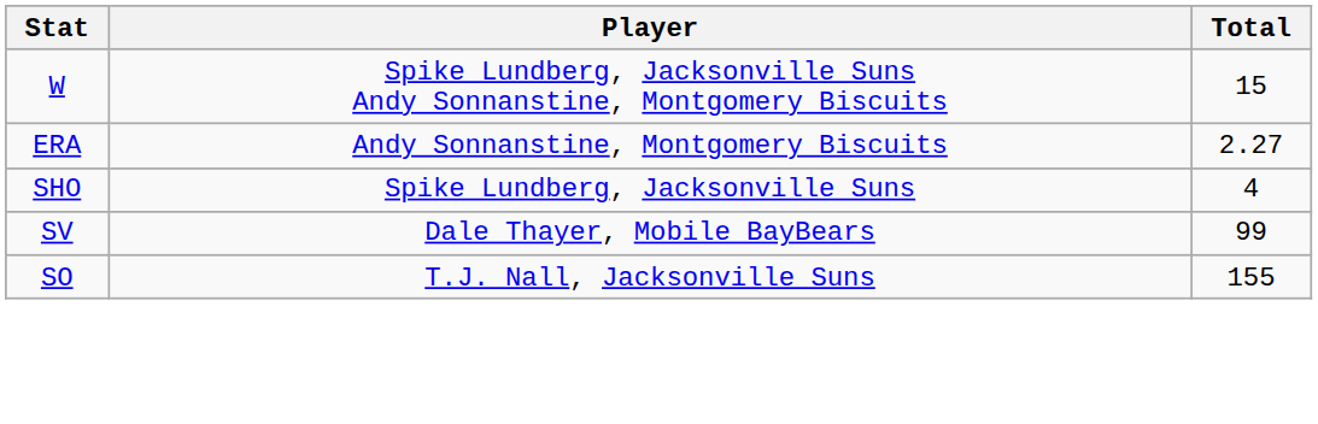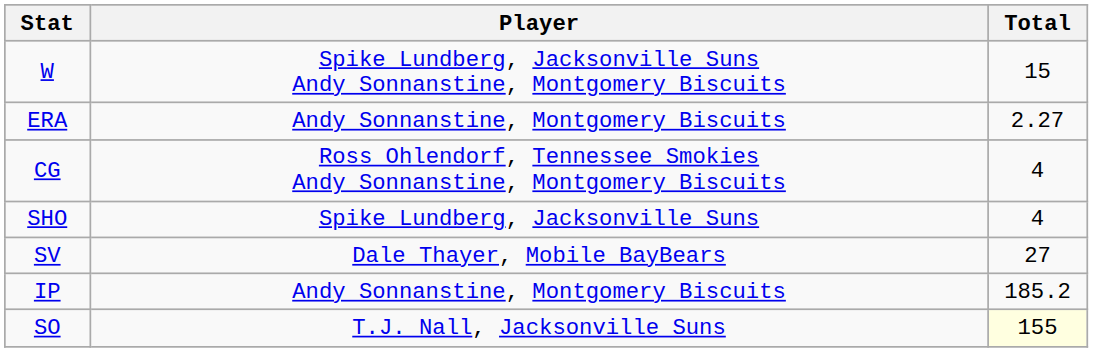 <table class="wikitable" width="40%" style="text-align:center;">
 <tr>
 <th width="5%">Stat</th>
 <th width="60%">Player</th>
 <th width="5%">Total</th>
 </tr>
 <tr>
 <td><a href='#'>W</a></td>
 <td><a href='#'>Spike Lundberg</a>, <a href='#'>Jacksonville Suns</a> <br> <a href='#'>Andy Sonnanstine</a>, <a href='#'>Montgomery Biscuits</a></td>
 <td>15</td>
 </tr>
 <tr>
 <td><a href='#'>ERA</a></td>
 <td><a href='#'>Andy Sonnanstine</a>, <a href='#'>Montgomery Biscuits</a></td>
 <td>2.27</td>
 </tr>
 <tr>
+<td><a href='#'>CG</a></td>
+<td><a href='#'>Ross Ohlendorf</a>, <a href='#'>Tennessee Smokies</a> <br> <a href='#'>Andy Sonnanstine</a>, <a href='#'>Montgomery Biscuits</a></td>
+<td>4</td>
+</tr>
+<tr>
 <td><a href='#'>SHO</a></td>
 <td><a href='#'>Spike Lundberg</a>, <a href='#'>Jacksonville Suns</a></td>
 <td>4</td>
 </tr>
 <tr>
 <td><a href='#'>SV</a></td>
 <td><a href='#'>Dale Thayer</a>, <a href='#'>Mobile BayBears</a></td>
-<td>99</td>
+<td>27</td>
+</tr>
+<tr>
+<td><a href='#'>IP</a></td>
+<td><a href='#'>Andy Sonnanstine</a>, <a href='#'>Montgomery Biscuits</a></td>
+<td>185.2</td>
 </tr>
 <tr>
 <td><a href='#'>SO</a></td>
 <td><a href='#'>T.J. Nall</a>, <a href='#'>Jacksonville Suns</a></td>
-<td>155</td>
+<td style="background: lightyellow;">155</td>
 </tr>
 </table>
